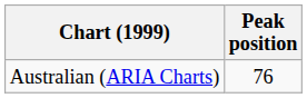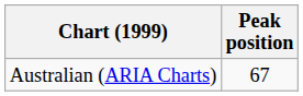 <table class="wikitable sortable">
 <tr>
 <th>Chart (1999)</th>
 <th>Peak<br>position</th>
 </tr>
 <tr>
 <td>Australian (<a href='#'>ARIA Charts</a>)</td>
-<td align=center>76</td>
+<td align=center>67</td>
 </tr>
 </table>
